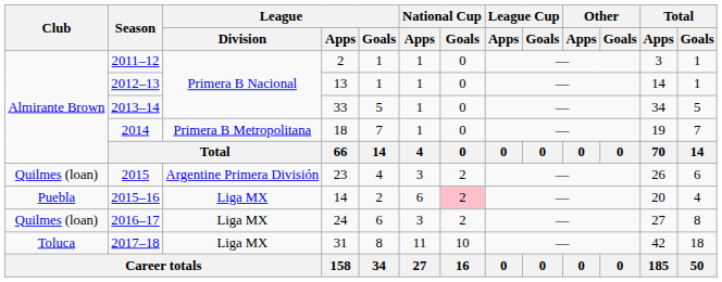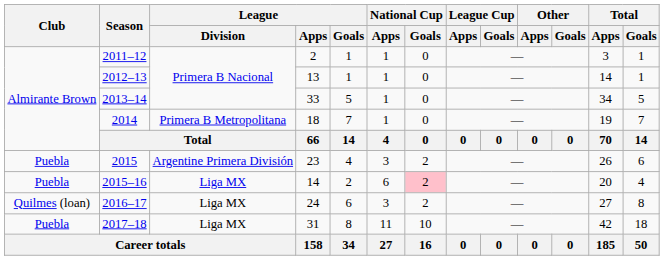 <table class="wikitable" style="font-size:90%; text-align: center">
 <tr>
 <th rowspan=2>Club</th>
 <th rowspan=2>Season</th>
 <th colspan=3>League</th>
 <th colspan=2>National Cup</th>
 <th colspan=2>League Cup</th>
 <th colspan=2>Other</th>
 <th colspan=2>Total</th>
 </tr>
 <tr>
 <th>Division</th>
 <th>Apps</th>
 <th>Goals</th>
 <th>Apps</th>
 <th>Goals</th>
 <th>Apps</th>
 <th>Goals</th>
 <th>Apps</th>
 <th>Goals</th>
 <th>Apps</th>
 <th>Goals</th>
 </tr>
 <tr>
 <td rowspan=5><a href='#'>Almirante Brown</a></td>
 <td><a href='#'>2011–12</a></td>
 <td rowspan=3><a href='#'>Primera B Nacional</a></td>
 <td>2</td>
 <td>1</td>
 <td>1</td>
 <td>0</td>
 <td colspan=4>—</td>
 <td>3</td>
 <td>1</td>
 </tr>
 <tr>
 <td><a href='#'>2012–13</a></td>
 <td>13</td>
 <td>1</td>
 <td>1</td>
 <td>0</td>
 <td colspan=4>—</td>
 <td>14</td>
 <td>1</td>
 </tr>
 <tr>
 <td><a href='#'>2013–14</a></td>
 <td>33</td>
 <td>5</td>
 <td>1</td>
 <td>0</td>
 <td colspan=4>—</td>
 <td>34</td>
 <td>5</td>
 </tr>
 <tr>
 <td><a href='#'>2014</a></td>
 <td><a href='#'>Primera B Metropolitana</a></td>
 <td>18</td>
 <td>7</td>
 <td>1</td>
 <td>0</td>
 <td colspan=4>—</td>
 <td>19</td>
 <td>7</td>
 </tr>
 <tr>
 <th colspan=2>Total</th>
 <th>66</th>
 <th>14</th>
 <th>4</th>
 <th>0</th>
 <th>0</th>
 <th>0</th>
 <th>0</th>
 <th>0</th>
 <th>70</th>
 <th>14</th>
 </tr>
 <tr>
-<td><a href='#'>Quilmes</a> (loan)</td>
+<td><a href='#'>Puebla</a></td>
 <td><a href='#'>2015</a></td>
 <td><a href='#'>Argentine Primera División</a></td>
 <td>23</td>
 <td>4</td>
 <td>3</td>
 <td>2</td>
 <td colspan=4>—</td>
 <td>26</td>
 <td>6</td>
 </tr>
 <tr>
 <td><a href='#'>Puebla</a></td>
 <td><a href='#'>2015–16</a></td>
 <td><a href='#'>Liga MX</a></td>
 <td>14</td>
 <td>2</td>
 <td>6</td>
 <td style="background: pink;">2</td>
 <td colspan=4>—</td>
 <td>20</td>
 <td>4</td>
 </tr>
 <tr>
 <td><a href='#'>Quilmes</a> (loan)</td>
 <td><a href='#'>2016–17</a></td>
 <td>Liga MX</td>
 <td>24</td>
 <td>6</td>
 <td>3</td>
 <td>2</td>
 <td colspan=4>—</td>
 <td>27</td>
 <td>8</td>
 </tr>
 <tr>
-<td><a href='#'>Toluca</a></td>
+<td><a href='#'>Puebla</a></td>
 <td><a href='#'>2017–18</a></td>
 <td>Liga MX</td>
 <td>31</td>
 <td>8</td>
 <td>11</td>
 <td>10</td>
 <td colspan=4>—</td>
 <td>42</td>
 <td>18</td>
 </tr>
 <tr>
 <th colspan=3>Career totals</th>
 <th>158</th>
 <th>34</th>
 <th>27</th>
 <th>16</th>
 <th>0</th>
 <th>0</th>
 <th>0</th>
 <th>0</th>
 <th>185</th>
 <th>50</th>
 </tr>
 </table>
